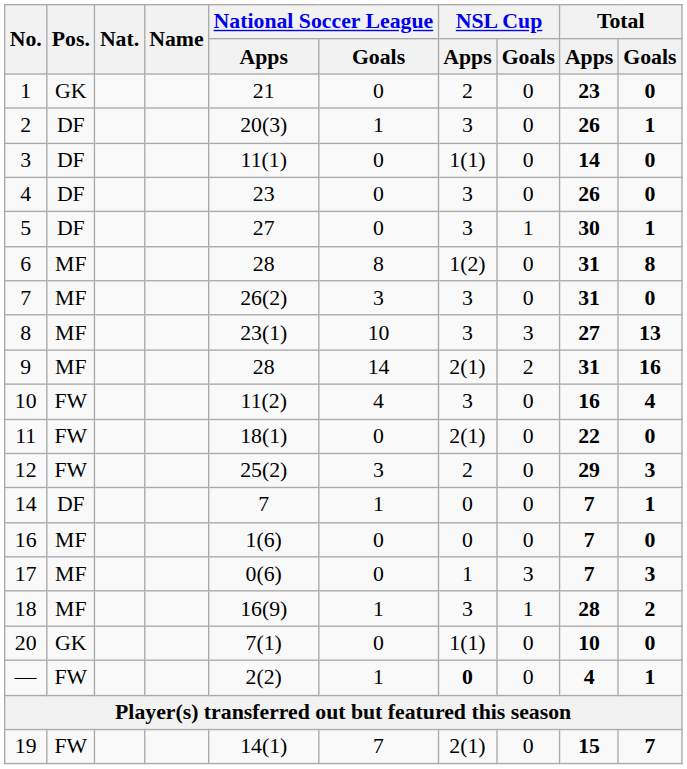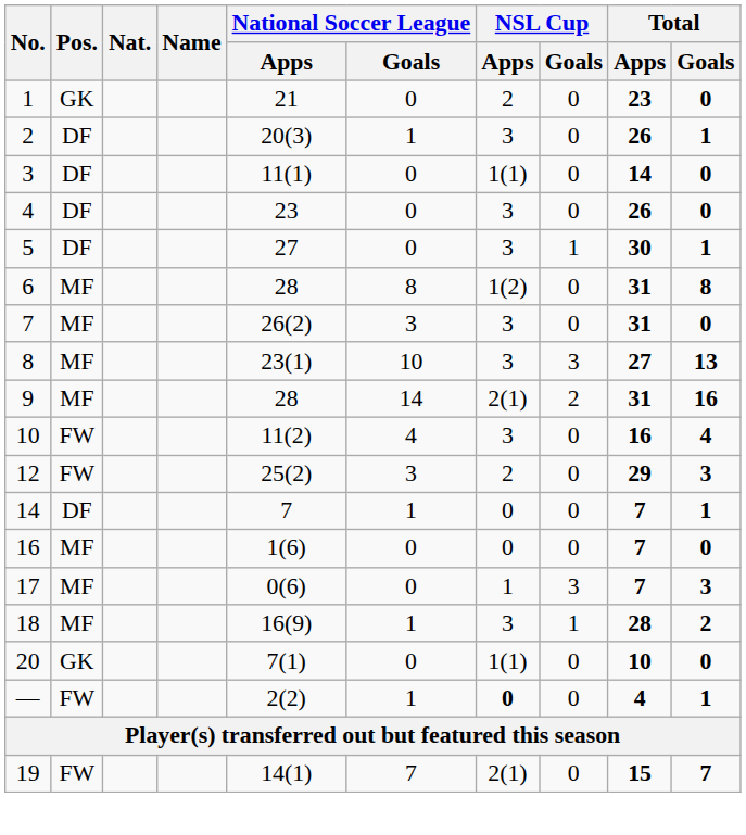 <table class="wikitable sortable" style="text-align:center">
 <tr>
 <th rowspan="2">No.</th>
 <th rowspan="2">Pos.</th>
 <th rowspan="2">Nat.</th>
 <th rowspan="2">Name</th>
 <th colspan="2"><a href='#'>National Soccer League</a></th>
 <th colspan="2"><a href='#'>NSL Cup</a></th>
 <th colspan="2">Total</th>
 </tr>
 <tr>
 <th>Apps</th>
 <th>Goals</th>
 <th>Apps</th>
 <th>Goals</th>
 <th>Apps</th>
 <th>Goals</th>
 </tr>
 <tr>
 <td>1</td>
 <td>GK</td>
 <td></td>
 <td align=left></td>
 <td>21</td>
 <td>0</td>
 <td>2</td>
 <td>0</td>
 <td><strong>23</strong></td>
 <td><strong>0</strong></td>
 </tr>
 <tr>
 <td>2</td>
 <td>DF</td>
 <td></td>
 <td align=left></td>
 <td>20(3)</td>
 <td>1</td>
 <td>3</td>
 <td>0</td>
 <td><strong>26</strong></td>
 <td><strong>1</strong></td>
 </tr>
 <tr>
 <td>3</td>
 <td>DF</td>
 <td></td>
 <td align=left></td>
 <td>11(1)</td>
 <td>0</td>
 <td>1(1)</td>
 <td>0</td>
 <td><strong>14</strong></td>
 <td><strong>0</strong></td>
 </tr>
 <tr>
 <td>4</td>
 <td>DF</td>
 <td></td>
 <td align=left></td>
 <td>23</td>
 <td>0</td>
 <td>3</td>
 <td>0</td>
 <td><strong>26</strong></td>
 <td><strong>0</strong></td>
 </tr>
 <tr>
 <td>5</td>
 <td>DF</td>
 <td></td>
 <td align=left></td>
 <td>27</td>
 <td>0</td>
 <td>3</td>
 <td>1</td>
 <td><strong>30</strong></td>
 <td><strong>1</strong></td>
 </tr>
 <tr>
 <td>6</td>
 <td>MF</td>
 <td></td>
 <td align=left></td>
 <td>28</td>
 <td>8</td>
 <td>1(2)</td>
 <td>0</td>
 <td><strong>31</strong></td>
 <td><strong>8</strong></td>
 </tr>
 <tr>
 <td>7</td>
 <td>MF</td>
 <td></td>
 <td align=left></td>
 <td>26(2)</td>
 <td>3</td>
 <td>3</td>
 <td>0</td>
 <td><strong>31</strong></td>
 <td><strong>0</strong></td>
 </tr>
 <tr>
 <td>8</td>
 <td>MF</td>
 <td></td>
 <td align=left></td>
 <td>23(1)</td>
 <td>10</td>
 <td>3</td>
 <td>3</td>
 <td><strong>27</strong></td>
 <td><strong>13</strong></td>
 </tr>
 <tr>
 <td>9</td>
 <td>MF</td>
 <td></td>
 <td align=left></td>
 <td>28</td>
 <td>14</td>
 <td>2(1)</td>
 <td>2</td>
 <td><strong>31</strong></td>
 <td><strong>16</strong></td>
 </tr>
 <tr>
 <td>10</td>
 <td>FW</td>
 <td></td>
 <td align=left></td>
 <td>11(2)</td>
 <td>4</td>
 <td>3</td>
 <td>0</td>
 <td><strong>16</strong></td>
 <td><strong>4</strong></td>
 </tr>
 <tr>
-<td>11</td>
-<td>FW</td>
-<td></td>
-<td align=left></td>
-<td>18(1)</td>
-<td>0</td>
-<td>2(1)</td>
-<td>0</td>
-<td><strong>22</strong></td>
-<td><strong>0</strong></td>
-</tr>
-<tr>
 <td>12</td>
 <td>FW</td>
 <td></td>
 <td align=left></td>
 <td>25(2)</td>
 <td>3</td>
 <td>2</td>
 <td>0</td>
 <td><strong>29</strong></td>
 <td><strong>3</strong></td>
 </tr>
 <tr>
 <td>14</td>
 <td>DF</td>
 <td></td>
 <td align=left></td>
 <td>7</td>
 <td>1</td>
 <td>0</td>
 <td>0</td>
 <td><strong>7</strong></td>
 <td><strong>1</strong></td>
 </tr>
 <tr>
 <td>16</td>
 <td>MF</td>
 <td></td>
 <td align=left></td>
 <td>1(6)</td>
 <td>0</td>
 <td>0</td>
 <td>0</td>
 <td><strong>7</strong></td>
 <td><strong>0</strong></td>
 </tr>
 <tr>
 <td>17</td>
 <td>MF</td>
 <td></td>
 <td align=left></td>
 <td>0(6)</td>
 <td>0</td>
 <td>1</td>
 <td>3</td>
 <td><strong>7</strong></td>
 <td><strong>3</strong></td>
 </tr>
 <tr>
 <td>18</td>
 <td>MF</td>
 <td></td>
 <td align=left></td>
 <td>16(9)</td>
 <td>1</td>
 <td>3</td>
 <td>1</td>
 <td><strong>28</strong></td>
 <td><strong>2</strong></td>
 </tr>
 <tr>
 <td>20</td>
 <td>GK</td>
 <td></td>
 <td align=left></td>
 <td>7(1)</td>
 <td>0</td>
 <td>1(1)</td>
 <td>0</td>
 <td><strong>10</strong></td>
 <td><strong>0</strong></td>
 </tr>
 <tr>
 <td>—</td>
 <td>FW</td>
 <td></td>
 <td align=left></td>
 <td>2(2)</td>
 <td>1</td>
 <td><strong>0</strong></td>
 <td>0</td>
 <td><strong>4</strong></td>
 <td><strong>1</strong></td>
 </tr>
 <tr>
 <th colspan="10">Player(s) transferred out but featured this season</th>
 </tr>
 <tr>
 <td>19</td>
 <td>FW</td>
 <td></td>
 <td align=left></td>
 <td>14(1)</td>
 <td>7</td>
 <td>2(1)</td>
 <td>0</td>
 <td><strong>15</strong></td>
 <td><strong>7</strong></td>
 </tr>
 </table>
